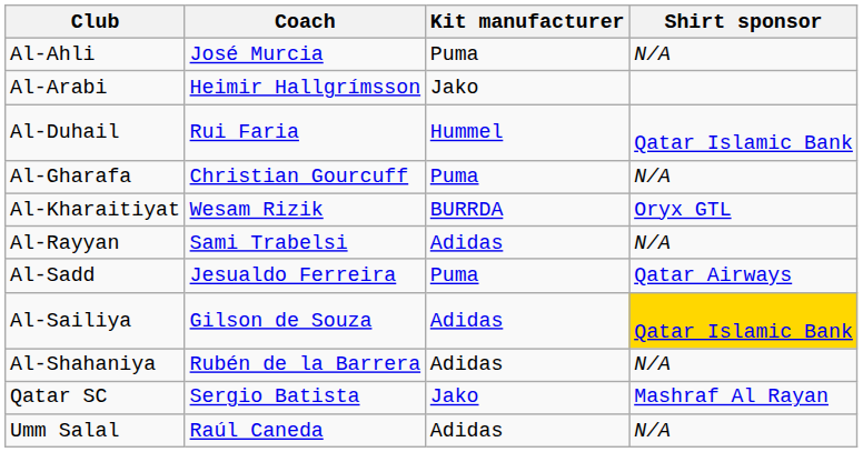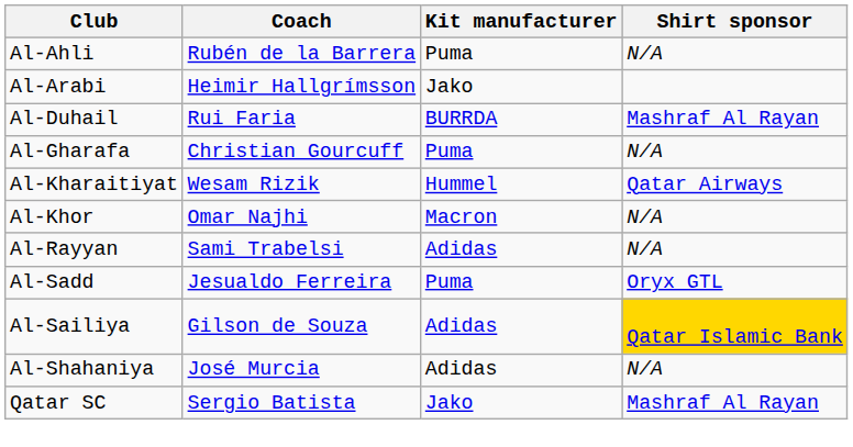 <table class="wikitable sortable" style="text-align:left;">
 <tr>
 <th>Club</th>
 <th>Coach</th>
 <th>Kit manufacturer</th>
 <th>Shirt sponsor</th>
 </tr>
 <tr>
 <td>Al-Ahli</td>
-<td> <a href='#'>José Murcia</a></td>
+<td> <a href='#'>Rubén de la Barrera</a></td>
 <td>Puma</td>
 <td><em>N/A</em></td>
 </tr>
 <tr>
 <td>Al-Arabi</td>
 <td> <a href='#'>Heimir Hallgrímsson</a></td>
 <td>Jako</td>
 <td></td>
 </tr>
 <tr>
 <td>Al-Duhail</td>
 <td> <a href='#'>Rui Faria</a></td>
-<td><a href='#'>Hummel</a></td>
-<td><br><a href='#'>Qatar Islamic Bank</a></td>
+<td><a href='#'>BURRDA</a></td>
+<td><a href='#'>Mashraf Al Rayan</a></td>
 </tr>
 <tr>
 <td>Al-Gharafa</td>
 <td> <a href='#'>Christian Gourcuff</a></td>
 <td><a href='#'>Puma</a></td>
 <td><em>N/A</em></td>
 </tr>
 <tr>
 <td>Al-Kharaitiyat</td>
 <td> <a href='#'>Wesam Rizik</a></td>
-<td><a href='#'>BURRDA</a></td>
-<td><a href='#'>Oryx GTL</a></td>
+<td><a href='#'>Hummel</a></td>
+<td><a href='#'>Qatar Airways</a></td>
+</tr>
+<tr>
+<td>Al-Khor</td>
+<td> <a href='#'>Omar Najhi</a></td>
+<td><a href='#'>Macron</a></td>
+<td><em>N/A</em></td>
 </tr>
 <tr>
 <td>Al-Rayyan</td>
 <td> <a href='#'>Sami Trabelsi</a></td>
 <td><a href='#'>Adidas</a></td>
 <td><em>N/A</em></td>
 </tr>
 <tr>
 <td>Al-Sadd</td>
 <td> <a href='#'>Jesualdo Ferreira</a></td>
 <td><a href='#'>Puma</a></td>
-<td><a href='#'>Qatar Airways</a></td>
+<td><a href='#'>Oryx GTL</a></td>
 </tr>
 <tr>
 <td>Al-Sailiya</td>
 <td> <a href='#'>Gilson de Souza</a></td>
 <td><a href='#'>Adidas</a></td>
 <td style="background: gold;"><br><a href='#'>Qatar Islamic Bank</a></td>
 </tr>
 <tr>
 <td>Al-Shahaniya</td>
-<td> <a href='#'>Rubén de la Barrera</a></td>
+<td> <a href='#'>José Murcia</a></td>
 <td>Adidas</td>
 <td><em>N/A</em></td>
 </tr>
 <tr>
 <td>Qatar SC</td>
 <td> <a href='#'>Sergio Batista</a></td>
 <td><a href='#'>Jako</a></td>
 <td><a href='#'>Mashraf Al Rayan</a></td>
 </tr>
-<tr>
-<td>Umm Salal</td>
-<td> <a href='#'>Raúl Caneda</a></td>
-<td>Adidas</td>
-<td><em>N/A</em></td>
-</tr>
 </table>
